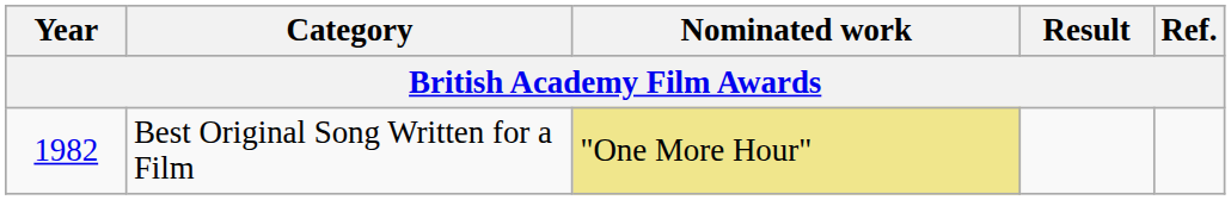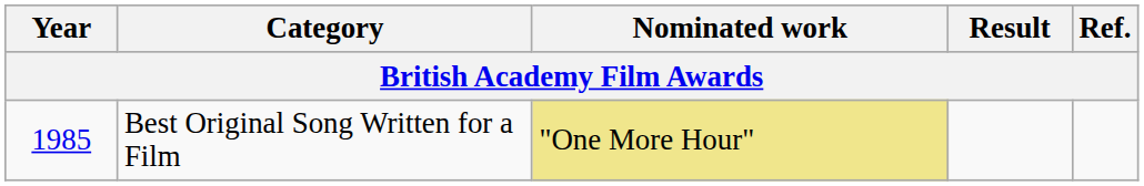 <table class="wikitable">
 <tr>
 <th scope="col" style="width:5em;">Year</th>
 <th scope="col" style="width:26em;">Category</th>
 <th scope="col" style="width:25em;">Nominated work</th>
 <th scope="col" style="width:5em;">Result</th>
 <th>Ref.</th>
 </tr>
 <tr>
 <th colspan="5"><a href='#'>British Academy Film Awards</a></th>
 </tr>
 <tr>
-<td style="text-align:center;"><a href='#'>1982</a></td>
+<td style="text-align:center;"><a href='#'>1985</a></td>
 <td>Best Original Song Written for a Film</td>
 <td style="background: khaki;">"One More Hour" </td>
 <td></td>
 <td align="center"></td>
 </tr>
 </table>
